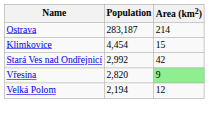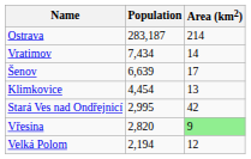 <table class="wikitable sortable">
 <tr>
 <th>Name</th>
 <th>Population</th>
 <th>Area (km<sup>2</sup>)</th>
 </tr>
 <tr>
 <td><a href='#'>Ostrava</a></td>
 <td>283,187</td>
 <td>214</td>
 </tr>
 <tr>
+<td><a href='#'>Vratimov</a></td>
+<td>7,434</td>
+<td>14</td>
+</tr>
+<tr>
+<td><a href='#'>Šenov</a></td>
+<td>6,639</td>
+<td>17</td>
+</tr>
+<tr>
 <td><a href='#'>Klimkovice</a></td>
 <td>4,454</td>
-<td>15</td>
+<td>13</td>
 </tr>
 <tr>
 <td><a href='#'>Stará Ves nad Ondřejnicí</a></td>
-<td>2,992</td>
+<td>2,995</td>
 <td>42</td>
 </tr>
 <tr>
 <td><a href='#'>Vřesina</a></td>
 <td>2,820</td>
 <td style="background: lightgreen;">9</td>
 </tr>
 <tr>
 <td><a href='#'>Velká Polom</a></td>
 <td>2,194</td>
 <td>12</td>
 </tr>
 </table>
